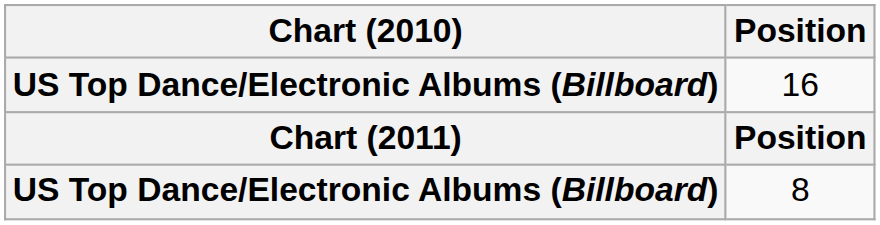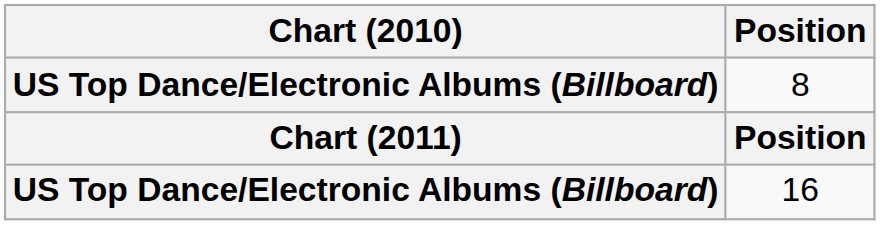 <table class="wikitable plainrowheaders" style="text-align:center">
 <tr>
 <th scope="col">Chart (2010)</th>
 <th scope="col">Position</th>
 </tr>
 <tr>
 <th scope="row">US Top Dance/Electronic Albums (<em>Billboard</em>)</th>
-<td>16</td>
+<td>8</td>
 </tr>
 <tr>
 <th scope="col">Chart (2011)</th>
 <th scope="col">Position</th>
 </tr>
 <tr>
 <th scope="row">US Top Dance/Electronic Albums (<em>Billboard</em>)</th>
-<td>8</td>
+<td>16</td>
 </tr>
 </table>
